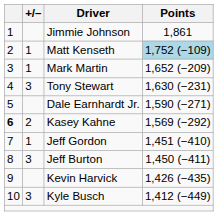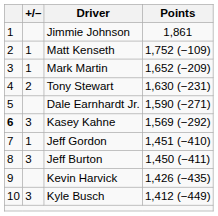 <table class="wikitable">
 <tr>
 <th scope="col"></th>
 <th scope="col">+/–</th>
 <th scope="col">Driver</th>
 <th scope="col">Points</th>
 </tr>
 <tr>
 <td scope="row">1</td>
 <td align="left"></td>
 <td>Jimmie Johnson</td>
 <td style="text-align:center;">1,861</td>
 </tr>
 <tr>
 <td scope="row">2</td>
 <td align="left"> 1</td>
 <td>Matt Kenseth</td>
-<td style="background: lightblue; text-align:center;">1,752 (−109)</td>
+<td style="text-align:center;">1,752 (−109)</td>
 </tr>
 <tr>
 <td scope="row">3</td>
 <td align="left"> 1</td>
 <td>Mark Martin</td>
 <td style="text-align:center;">1,652 (−209)</td>
 </tr>
 <tr>
 <td scope="row">4</td>
-<td align="left"> 3</td>
+<td align="left"> 2</td>
 <td>Tony Stewart</td>
 <td style="text-align:center;">1,630 (−231)</td>
 </tr>
 <tr>
 <td scope="row">5</td>
 <td align="left"></td>
 <td>Dale Earnhardt Jr.</td>
 <td style="text-align:center;">1,590 (−271)</td>
 </tr>
 <tr>
 <td scope="row"><strong>6</strong></td>
-<td align="left"> 2</td>
+<td align="left"> 3</td>
 <td>Kasey Kahne</td>
 <td style="text-align:center;">1,569 (−292)</td>
 </tr>
 <tr>
 <td scope="row">7</td>
 <td align="left"> 1</td>
 <td>Jeff Gordon</td>
 <td style="text-align:center;">1,451 (−410)</td>
 </tr>
 <tr>
 <td scope="row">8</td>
 <td align="left"> 3</td>
 <td>Jeff Burton</td>
 <td style="text-align:center;">1,450 (−411)</td>
 </tr>
 <tr>
 <td scope="row">9</td>
 <td align="left"></td>
 <td>Kevin Harvick</td>
 <td style="text-align:center;">1,426 (−435)</td>
 </tr>
 <tr>
 <td scope="row">10</td>
 <td align="left"> 3</td>
 <td>Kyle Busch</td>
 <td style="text-align:center;">1,412 (−449)</td>
 </tr>
 <tr class="sortbottom">
 <td colspan="9"></td>
 </tr>
 </table>
